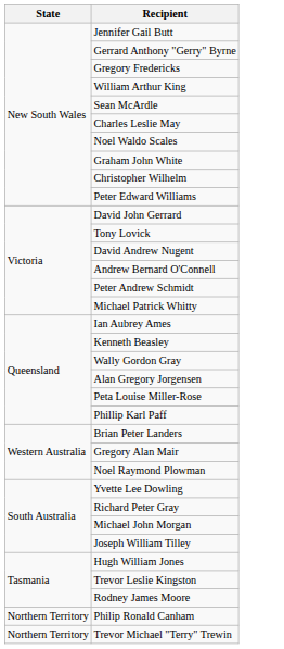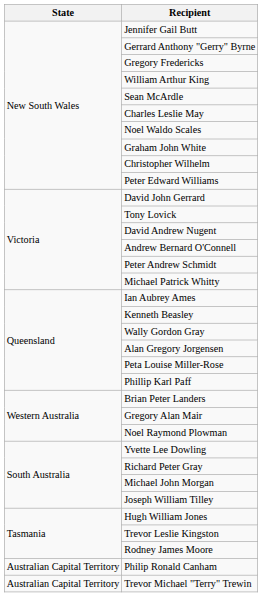 <table class="wikitable" style="font-size:95%;">
 <tr>
 <th>State</th>
 <th>Recipient</th>
 </tr>
 <tr>
 <td rowspan=10>New South Wales</td>
 <td>Jennifer Gail Butt</td>
 </tr>
 <tr>
 <td>Gerrard Anthony "Gerry" Byrne</td>
 </tr>
 <tr>
 <td>Gregory Fredericks</td>
 </tr>
 <tr>
 <td>William Arthur King</td>
 </tr>
 <tr>
 <td>Sean McArdle</td>
 </tr>
 <tr>
 <td>Charles Leslie May</td>
 </tr>
 <tr>
 <td>Noel Waldo Scales</td>
 </tr>
 <tr>
 <td>Graham John White</td>
 </tr>
 <tr>
 <td>Christopher Wilhelm</td>
 </tr>
 <tr>
 <td>Peter Edward Williams</td>
 </tr>
 <tr>
 <td rowspan=6>Victoria</td>
 <td>David John Gerrard</td>
 </tr>
 <tr>
 <td>Tony Lovick</td>
 </tr>
 <tr>
 <td>David Andrew Nugent</td>
 </tr>
 <tr>
 <td>Andrew Bernard O'Connell</td>
 </tr>
 <tr>
 <td>Peter Andrew Schmidt</td>
 </tr>
 <tr>
 <td>Michael Patrick Whitty</td>
 </tr>
 <tr>
 <td rowspan=6>Queensland</td>
 <td>Ian Aubrey Ames</td>
 </tr>
 <tr>
 <td>Kenneth Beasley</td>
 </tr>
 <tr>
 <td>Wally Gordon Gray</td>
 </tr>
 <tr>
 <td>Alan Gregory Jorgensen</td>
 </tr>
 <tr>
 <td>Peta Louise Miller-Rose</td>
 </tr>
 <tr>
 <td>Phillip Karl Paff</td>
 </tr>
 <tr>
 <td rowspan=3>Western Australia</td>
 <td>Brian Peter Landers</td>
 </tr>
 <tr>
 <td>Gregory Alan Mair</td>
 </tr>
 <tr>
 <td>Noel Raymond Plowman</td>
 </tr>
 <tr>
 <td rowspan=4>South Australia</td>
 <td>Yvette Lee Dowling</td>
 </tr>
 <tr>
 <td>Richard Peter Gray</td>
 </tr>
 <tr>
 <td>Michael John Morgan</td>
 </tr>
 <tr>
 <td>Joseph William Tilley</td>
 </tr>
 <tr>
 <td rowspan=3>Tasmania</td>
 <td>Hugh William Jones</td>
 </tr>
 <tr>
 <td>Trevor Leslie Kingston</td>
 </tr>
 <tr>
 <td>Rodney James Moore</td>
 </tr>
 <tr>
-<td>Northern Territory</td>
+<td>Australian Capital Territory</td>
 <td>Philip Ronald Canham</td>
 </tr>
 <tr>
-<td>Northern Territory</td>
+<td>Australian Capital Territory</td>
 <td>Trevor Michael "Terry" Trewin</td>
 </tr>
 </table>
